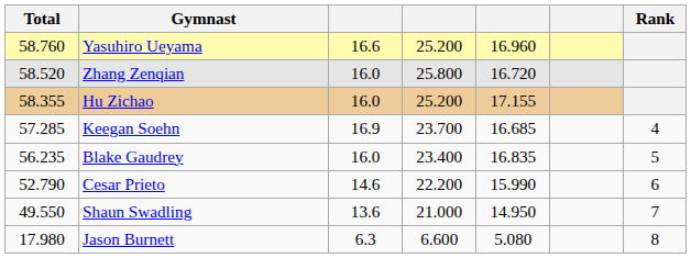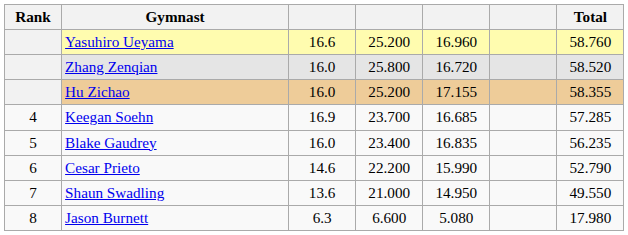 <table class="wikitable sortable" style="text-align:center; font-size:95%">
 <tr>
-<th scope="col" style="width:60px;">Total</th>
+<th scope="col" style="width:50px;">Rank</th>
 <th scope="col" style="width:220px;">Gymnast</th>
 <th scope="col" style="width:60px;"></th>
 <th scope="col" style="width:60px;"></th>
 <th scopre="col" style="width:60px;"></th>
 <th scope="col" style="width: 60px;"></th>
-<th scope="col" style="width:50px;">Rank</th>
+<th scope="col" style="width:60px;">Total</th>
 </tr>
 <tr style="background:#fffcaf;">
-<td>58.760</td>
+<th scope=row style="text-align:center"></th>
 <td style="text-align:left;"><a href='#'>Yasuhiro Ueyama</a><br></td>
 <td>16.6</td>
 <td>25.200</td>
 <td>16.960</td>
 <td></td>
-<th scope=row style="text-align:center"></th>
+<td>58.760</td>
 </tr>
 <tr style="background:#e5e5e5;">
-<td>58.520</td>
+<th scope=row style="text-align:center"></th>
 <td style="text-align:left;"><a href='#'>Zhang Zenqian</a><br></td>
 <td>16.0</td>
 <td>25.800</td>
 <td>16.720</td>
 <td></td>
-<th scope=row style="text-align:center"></th>
+<td>58.520</td>
 </tr>
 <tr style="background:#ec9;">
-<td>58.355</td>
+<th scope=row style="text-align:center"></th>
 <td style="text-align:left;"><a href='#'>Hu Zichao</a><br></td>
 <td>16.0</td>
 <td>25.200</td>
 <td>17.155</td>
 <td></td>
-<th scope=row style="text-align:center"></th>
+<td>58.355</td>
 </tr>
 <tr>
-<td>57.285</td>
+<td scope=row style="text-align:center">4</td>
 <td style="text-align:left;"><a href='#'>Keegan Soehn</a><br></td>
 <td>16.9</td>
 <td>23.700</td>
 <td>16.685</td>
 <td></td>
-<td scope=row style="text-align:center">4</td>
+<td>57.285</td>
 </tr>
 <tr>
-<td>56.235</td>
+<td scope=row style="text-align:center">5</td>
 <td style="text-align:left;"><a href='#'>Blake Gaudrey</a><br></td>
 <td>16.0</td>
 <td>23.400</td>
 <td>16.835</td>
 <td></td>
-<td scope=row style="text-align:center">5</td>
+<td>56.235</td>
 </tr>
 <tr>
-<td>52.790</td>
+<td scope=row style="text-align:center">6</td>
 <td style="text-align:left;"><a href='#'>Cesar Prieto</a><br></td>
 <td>14.6</td>
 <td>22.200</td>
 <td>15.990</td>
 <td></td>
-<td scope=row style="text-align:center">6</td>
+<td>52.790</td>
 </tr>
 <tr>
-<td>49.550</td>
+<td scope=row style="text-align:center">7</td>
 <td style="text-align:left;"><a href='#'>Shaun Swadling</a><br></td>
 <td>13.6</td>
 <td>21.000</td>
 <td>14.950</td>
 <td></td>
-<td scope=row style="text-align:center">7</td>
+<td>49.550</td>
 </tr>
 <tr>
-<td>17.980</td>
+<td scope=row style="text-align:center">8</td>
 <td style="text-align:left;"><a href='#'>Jason Burnett</a><br></td>
 <td>6.3</td>
 <td>6.600</td>
 <td>5.080</td>
 <td></td>
-<td scope=row style="text-align:center">8</td>
+<td>17.980</td>
 </tr>
 </table>
